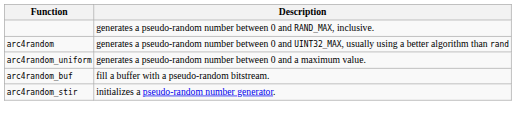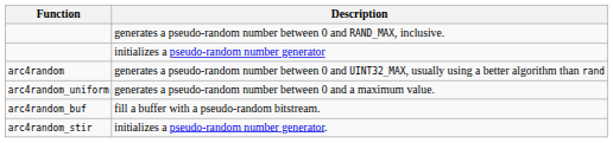 <table class="wikitable" style="font-size:0.85em">
 <tr>
 <th>Function</th>
 <th>Description</th>
 </tr>
 <tr>
 <td><code></code></td>
 <td>generates a pseudo-random number between 0 and <code>RAND_MAX</code>, inclusive.</td>
+</tr>
+<tr>
+<td><code></code></td>
+<td>initializes a <a href='#'>pseudo-random number generator</a></td>
 </tr>
 <tr>
 <td><code>arc4random</code></td>
 <td>generates a pseudo-random number between 0 and <code>UINT32_MAX</code>, usually using a better algorithm than <code>rand</code></td>
 </tr>
 <tr>
 <td><code>arc4random_uniform</code></td>
 <td>generates a pseudo-random number between 0 and a maximum value.</td>
 </tr>
 <tr>
 <td><code>arc4random_buf</code></td>
 <td>fill a buffer with a pseudo-random bitstream.</td>
 </tr>
 <tr>
 <td><code>arc4random_stir</code></td>
 <td>initializes a <a href='#'>pseudo-random number generator</a>.</td>
 </tr>
 </table>
